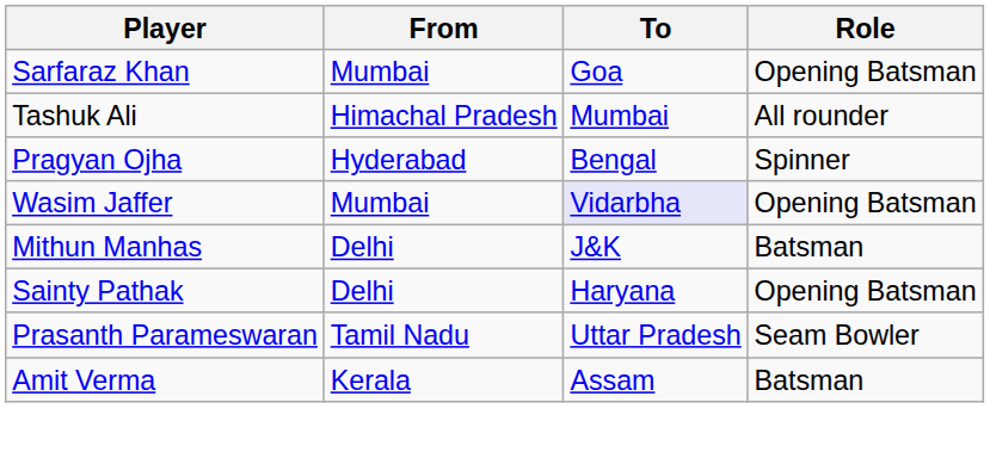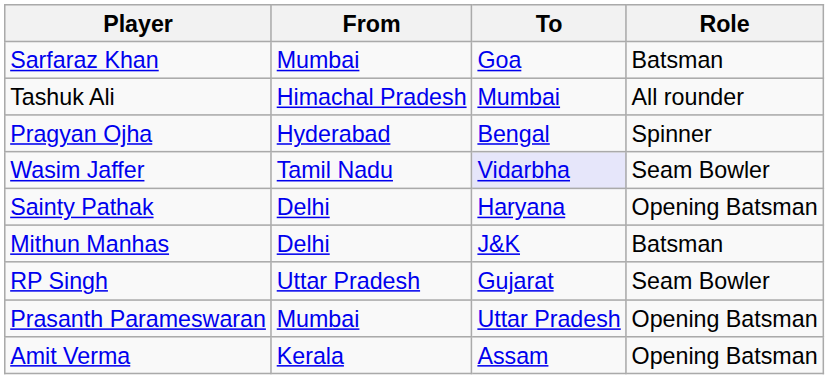 <table class="wikitable sortable" style="font-size:95%">
 <tr>
 <th>Player</th>
 <th>From</th>
 <th>To</th>
 <th>Role</th>
 </tr>
 <tr>
 <td><a href='#'>Sarfaraz Khan</a></td>
 <td><a href='#'>Mumbai</a></td>
 <td><a href='#'>Goa</a></td>
-<td>Opening Batsman</td>
+<td>Batsman</td>
 </tr>
 <tr>
 <td>Tashuk Ali</td>
 <td><a href='#'>Himachal Pradesh</a></td>
 <td><a href='#'>Mumbai</a></td>
 <td>All rounder</td>
 </tr>
 <tr>
 <td><a href='#'>Pragyan Ojha</a></td>
 <td><a href='#'>Hyderabad</a></td>
 <td><a href='#'>Bengal</a></td>
 <td>Spinner</td>
 </tr>
 <tr>
 <td><a href='#'>Wasim Jaffer</a></td>
-<td><a href='#'>Mumbai</a></td>
+<td><a href='#'>Tamil Nadu</a></td>
 <td style="background: lavender;"><a href='#'>Vidarbha</a></td>
+<td>Seam Bowler</td>
+</tr>
+<tr>
+<td><a href='#'>Sainty Pathak</a></td>
+<td><a href='#'>Delhi</a></td>
+<td><a href='#'>Haryana</a></td>
 <td>Opening Batsman</td>
 </tr>
 <tr>
 <td><a href='#'>Mithun Manhas</a></td>
 <td><a href='#'>Delhi</a></td>
 <td><a href='#'>J&K</a></td>
 <td>Batsman</td>
 </tr>
 <tr>
-<td><a href='#'>Sainty Pathak</a></td>
-<td><a href='#'>Delhi</a></td>
-<td><a href='#'>Haryana</a></td>
-<td>Opening Batsman</td>
+<td><a href='#'>RP Singh</a></td>
+<td><a href='#'>Uttar Pradesh</a></td>
+<td><a href='#'>Gujarat</a></td>
+<td>Seam Bowler</td>
 </tr>
 <tr>
 <td><a href='#'>Prasanth Parameswaran</a></td>
-<td><a href='#'>Tamil Nadu</a></td>
+<td><a href='#'>Mumbai</a></td>
 <td><a href='#'>Uttar Pradesh</a></td>
-<td>Seam Bowler</td>
+<td>Opening Batsman</td>
 </tr>
 <tr>
 <td><a href='#'>Amit Verma</a></td>
 <td><a href='#'>Kerala</a></td>
 <td><a href='#'>Assam</a></td>
-<td>Batsman</td>
+<td>Opening Batsman</td>
 </tr>
 </table>
